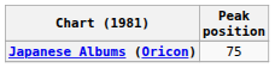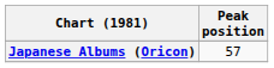 <table class="wikitable sortable plainrowheaders" style="text-align:center">
 <tr>
 <th scope="col">Chart (1981)</th>
 <th scope="col">Peak<br>position</th>
 </tr>
 <tr>
 </tr>
 <tr>
 <th scope="row"><a href='#'>Japanese Albums</a> (<a href='#'>Oricon</a>)</th>
-<td align="center">75</td>
+<td align="center">57</td>
 </tr>
 <tr>
 </tr>
 </table>
